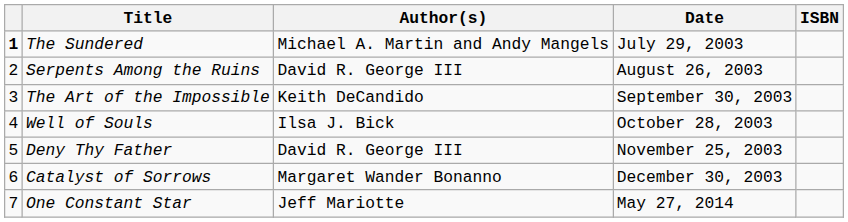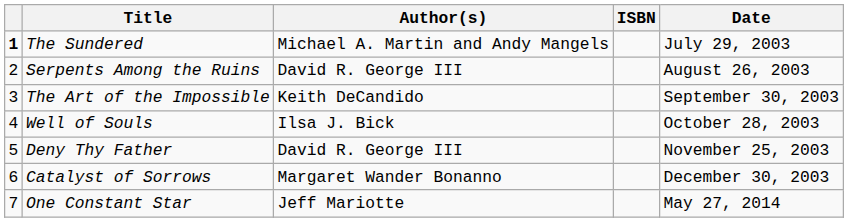 <table class="wikitable">
 <tr>
 <th></th>
 <th>Title</th>
 <th>Author(s)</th>
+<th>ISBN</th>
 <th>Date</th>
-<th>ISBN</th>
 </tr>
 <tr>
 <td><strong>1</strong></td>
 <td><em>The Sundered</em></td>
 <td>Michael A. Martin and Andy Mangels</td>
+<td></td>
 <td>July 29, 2003</td>
-<td></td>
 </tr>
 <tr>
 <td>2</td>
 <td><em>Serpents Among the Ruins</em></td>
 <td>David R. George III</td>
+<td></td>
 <td>August 26, 2003</td>
-<td></td>
 </tr>
 <tr>
 <td>3</td>
 <td><em>The Art of the Impossible</em></td>
 <td>Keith DeCandido</td>
+<td></td>
 <td>September 30, 2003</td>
-<td></td>
 </tr>
 <tr>
 <td>4</td>
 <td><em>Well of Souls</em></td>
 <td>Ilsa J. Bick</td>
+<td></td>
 <td>October 28, 2003</td>
-<td></td>
 </tr>
 <tr>
 <td>5</td>
 <td><em>Deny Thy Father</em></td>
 <td>David R. George III</td>
+<td></td>
 <td>November 25, 2003</td>
-<td></td>
 </tr>
 <tr>
 <td>6</td>
 <td><em>Catalyst of Sorrows</em></td>
 <td>Margaret Wander Bonanno</td>
+<td></td>
 <td>December 30, 2003</td>
-<td></td>
 </tr>
 <tr>
 <td>7</td>
 <td><em>One Constant Star</em></td>
 <td>Jeff Mariotte</td>
+<td></td>
 <td>May 27, 2014</td>
-<td></td>
 </tr>
 </table>
